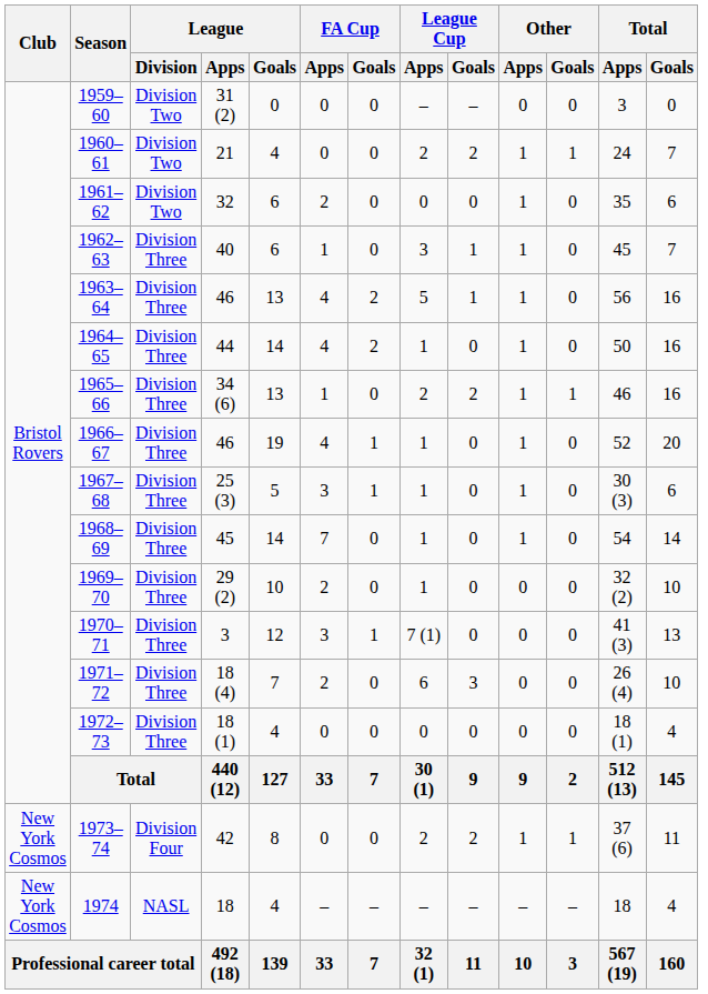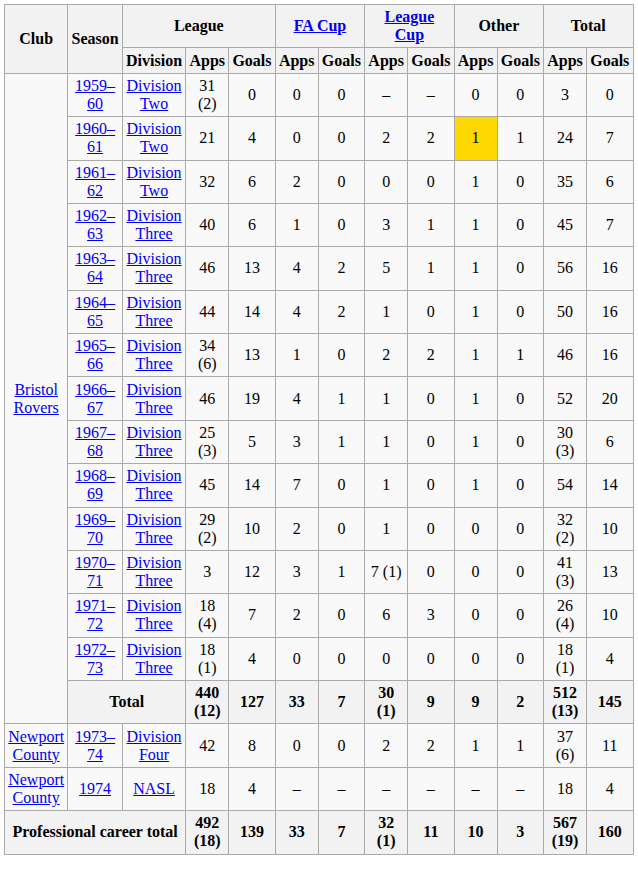 <table class="wikitable" style="text-align:center">
 <tr>
 <th rowspan=2>Club</th>
 <th rowspan=2>Season</th>
 <th colspan=3>League</th>
 <th colspan=2><a href='#'>FA Cup</a></th>
 <th colspan=2><a href='#'>League Cup</a></th>
 <th colspan=2>Other</th>
 <th colspan=2>Total</th>
 </tr>
 <tr>
 <th scope=col>Division</th>
 <th scope=col>Apps</th>
 <th scope=col>Goals</th>
 <th scope=col>Apps</th>
 <th scope=col>Goals</th>
 <th scope=col>Apps</th>
 <th scope=col>Goals</th>
 <th scope=col>Apps</th>
 <th scope=col>Goals</th>
 <th scope=col>Apps</th>
 <th scope=col>Goals</th>
 </tr>
 <tr>
 <td rowspan=15><a href='#'>Bristol Rovers</a></td>
 <td><a href='#'>1959–60</a></td>
 <td><a href='#'>Division Two</a></td>
 <td>31 (2)</td>
 <td>0</td>
 <td>0</td>
 <td>0</td>
 <td>–</td>
 <td>–</td>
 <td>0</td>
 <td>0</td>
 <td>3</td>
 <td>0</td>
 </tr>
 <tr>
 <td><a href='#'>1960–61</a></td>
 <td><a href='#'>Division Two</a></td>
 <td>21</td>
 <td>4</td>
 <td>0</td>
 <td>0</td>
 <td>2</td>
 <td>2</td>
-<td>1</td>
+<td style="background: gold;">1</td>
 <td>1</td>
 <td>24</td>
 <td>7</td>
 </tr>
 <tr>
 <td><a href='#'>1961–62</a></td>
 <td><a href='#'>Division Two</a></td>
 <td>32</td>
 <td>6</td>
 <td>2</td>
 <td>0</td>
 <td>0</td>
 <td>0</td>
 <td>1</td>
 <td>0</td>
 <td>35</td>
 <td>6</td>
 </tr>
 <tr>
 <td><a href='#'>1962–63</a></td>
 <td><a href='#'>Division Three</a></td>
 <td>40</td>
 <td>6</td>
 <td>1</td>
 <td>0</td>
 <td>3</td>
 <td>1</td>
 <td>1</td>
 <td>0</td>
 <td>45</td>
 <td>7</td>
 </tr>
 <tr>
 <td><a href='#'>1963–64</a></td>
 <td><a href='#'>Division Three</a></td>
 <td>46</td>
 <td>13</td>
 <td>4</td>
 <td>2</td>
 <td>5</td>
 <td>1</td>
 <td>1</td>
 <td>0</td>
 <td>56</td>
 <td>16</td>
 </tr>
 <tr>
 <td><a href='#'>1964–65</a></td>
 <td><a href='#'>Division Three</a></td>
 <td>44</td>
 <td>14</td>
 <td>4</td>
 <td>2</td>
 <td>1</td>
 <td>0</td>
 <td>1</td>
 <td>0</td>
 <td>50</td>
 <td>16</td>
 </tr>
 <tr>
 <td><a href='#'>1965–66</a></td>
 <td><a href='#'>Division Three</a></td>
 <td>34 (6)</td>
 <td>13</td>
 <td>1</td>
 <td>0</td>
 <td>2</td>
 <td>2</td>
 <td>1</td>
 <td>1</td>
 <td>46</td>
 <td>16</td>
 </tr>
 <tr>
 <td><a href='#'>1966–67</a></td>
 <td><a href='#'>Division Three</a></td>
 <td>46</td>
 <td>19</td>
 <td>4</td>
 <td>1</td>
 <td>1</td>
 <td>0</td>
 <td>1</td>
 <td>0</td>
 <td>52</td>
 <td>20</td>
 </tr>
 <tr>
 <td><a href='#'>1967–68</a></td>
 <td><a href='#'>Division Three</a></td>
 <td>25 (3)</td>
 <td>5</td>
 <td>3</td>
 <td>1</td>
 <td>1</td>
 <td>0</td>
 <td>1</td>
 <td>0</td>
 <td>30 (3)</td>
 <td>6</td>
 </tr>
 <tr>
 <td><a href='#'>1968–69</a></td>
 <td><a href='#'>Division Three</a></td>
 <td>45</td>
 <td>14</td>
 <td>7</td>
 <td>0</td>
 <td>1</td>
 <td>0</td>
 <td>1</td>
 <td>0</td>
 <td>54</td>
 <td>14</td>
 </tr>
 <tr>
 <td><a href='#'>1969–70</a></td>
 <td><a href='#'>Division Three</a></td>
 <td>29 (2)</td>
 <td>10</td>
 <td>2</td>
 <td>0</td>
 <td>1</td>
 <td>0</td>
 <td>0</td>
 <td>0</td>
 <td>32 (2)</td>
 <td>10</td>
 </tr>
 <tr>
 <td><a href='#'>1970–71</a></td>
 <td><a href='#'>Division Three</a></td>
 <td>3</td>
 <td>12</td>
 <td>3</td>
 <td>1</td>
 <td>7 (1)</td>
 <td>0</td>
 <td>0</td>
 <td>0</td>
 <td>41 (3)</td>
 <td>13</td>
 </tr>
 <tr>
 <td><a href='#'>1971–72</a></td>
 <td><a href='#'>Division Three</a></td>
 <td>18 (4)</td>
 <td>7</td>
 <td>2</td>
 <td>0</td>
 <td>6</td>
 <td>3</td>
 <td>0</td>
 <td>0</td>
 <td>26 (4)</td>
 <td>10</td>
 </tr>
 <tr>
 <td><a href='#'>1972–73</a></td>
 <td><a href='#'>Division Three</a></td>
 <td>18 (1)</td>
 <td>4</td>
 <td>0</td>
 <td>0</td>
 <td>0</td>
 <td>0</td>
 <td>0</td>
 <td>0</td>
 <td>18 (1)</td>
 <td>4</td>
 </tr>
 <tr>
 <th colspan=2>Total</th>
 <th>440 (12)</th>
 <th>127</th>
 <th>33</th>
 <th>7</th>
 <th>30 (1)</th>
 <th>9</th>
 <th>9</th>
 <th>2</th>
 <th>512 (13)</th>
 <th>145</th>
 </tr>
 <tr>
-<td><a href='#'>New York Cosmos</a></td>
+<td><a href='#'>Newport County</a></td>
 <td><a href='#'>1973–74</a></td>
 <td><a href='#'>Division Four</a></td>
 <td>42</td>
 <td>8</td>
 <td>0</td>
 <td>0</td>
 <td>2</td>
 <td>2</td>
 <td>1</td>
 <td>1</td>
 <td>37 (6)</td>
 <td>11</td>
 </tr>
 <tr>
-<td><a href='#'>New York Cosmos</a></td>
+<td><a href='#'>Newport County</a></td>
 <td><a href='#'>1974</a></td>
 <td><a href='#'>NASL</a></td>
 <td>18</td>
 <td>4</td>
 <td>–</td>
 <td>–</td>
 <td>–</td>
 <td>–</td>
 <td>–</td>
 <td>–</td>
 <td>18</td>
 <td>4</td>
 </tr>
 <tr>
 <th colspan=3>Professional career total</th>
 <th>492 (18)</th>
 <th>139</th>
 <th>33</th>
 <th>7</th>
 <th>32 (1)</th>
 <th>11</th>
 <th>10</th>
 <th>3</th>
 <th>567 (19)</th>
 <th>160</th>
 </tr>
 </table>
